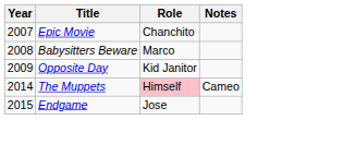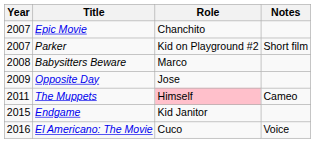 <table class="wikitable sortable">
 <tr>
 <th>Year</th>
 <th>Title</th>
 <th>Role</th>
 <th class="unsortable">Notes</th>
 </tr>
 <tr>
 <td>2007</td>
 <td><em><a href='#'>Epic Movie</a></em></td>
 <td>Chanchito</td>
 <td></td>
 </tr>
 <tr>
+<td>2007</td>
+<td><em>Parker</em></td>
+<td>Kid on Playground #2</td>
+<td>Short film</td>
+</tr>
+<tr>
 <td>2008</td>
 <td><em>Babysitters Beware</em></td>
 <td>Marco</td>
 <td></td>
 </tr>
 <tr>
 <td>2009</td>
 <td><em><a href='#'>Opposite Day</a></em></td>
-<td>Kid Janitor</td>
+<td>Jose</td>
 <td></td>
 </tr>
 <tr>
-<td>2014</td>
+<td>2011</td>
 <td><em><a href='#'>The Muppets</a></em></td>
 <td style="background: pink;">Himself</td>
 <td>Cameo</td>
 </tr>
 <tr>
 <td>2015</td>
 <td><em><a href='#'>Endgame</a></em></td>
-<td>Jose</td>
+<td>Kid Janitor</td>
 <td></td>
 </tr>
+<tr>
+<td>2016</td>
+<td><em><a href='#'>El Americano: The Movie</a></em></td>
+<td>Cuco</td>
+<td>Voice</td>
+</tr>
 </table>
